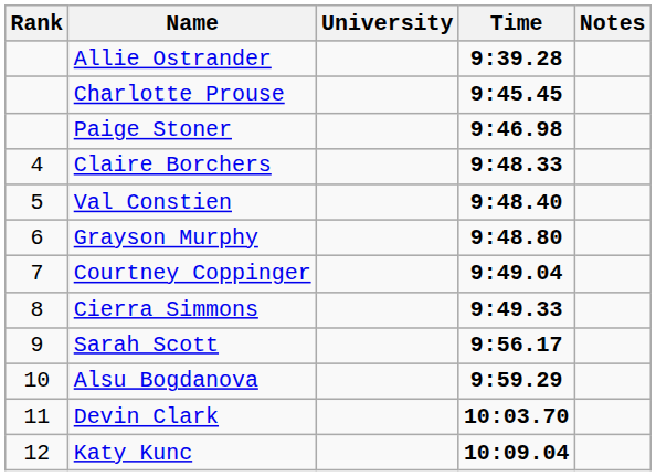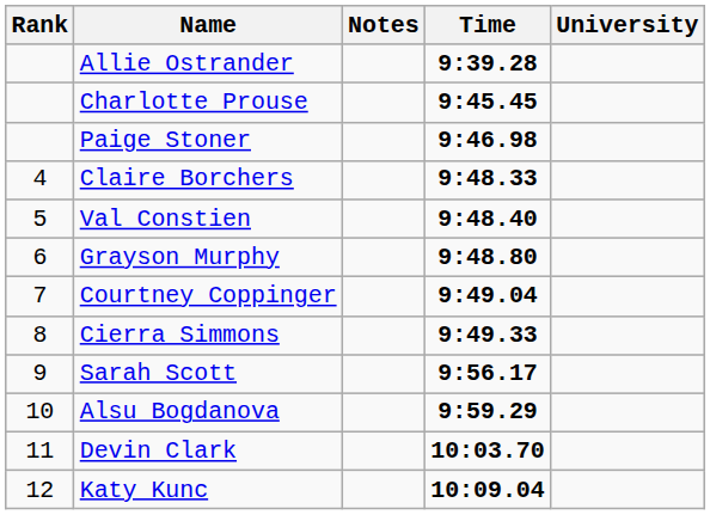 <table class="wikitable sortable" style="text-align:center">
 <tr>
 <th>Rank</th>
 <th>Name</th>
+<th>Notes</th>
+<th>Time</th>
 <th>University</th>
-<th>Time</th>
-<th>Notes</th>
 </tr>
 <tr>
 <td></td>
 <td align=left><a href='#'>Allie Ostrander</a></td>
 <td></td>
 <td><strong>9:39.28</strong></td>
 <td></td>
 </tr>
 <tr>
 <td></td>
 <td align=left> <a href='#'>Charlotte Prouse</a></td>
 <td></td>
 <td><strong>9:45.45</strong></td>
 <td></td>
 </tr>
 <tr>
 <td></td>
 <td align=left><a href='#'>Paige Stoner</a></td>
 <td></td>
 <td><strong>9:46.98</strong></td>
 <td></td>
 </tr>
 <tr>
 <td>4</td>
 <td align=left><a href='#'>Claire Borchers</a></td>
 <td></td>
 <td><strong>9:48.33</strong></td>
 <td></td>
 </tr>
 <tr>
 <td>5</td>
 <td align=left><a href='#'>Val Constien</a></td>
 <td></td>
 <td><strong>9:48.40</strong></td>
 <td></td>
 </tr>
 <tr>
 <td>6</td>
 <td align=left><a href='#'>Grayson Murphy</a></td>
 <td></td>
 <td><strong>9:48.80</strong></td>
 <td></td>
 </tr>
 <tr>
 <td>7</td>
 <td align=left><a href='#'>Courtney Coppinger</a></td>
 <td></td>
 <td><strong>9:49.04</strong></td>
 <td></td>
 </tr>
 <tr>
 <td>8</td>
 <td align=left><a href='#'>Cierra Simmons</a></td>
 <td></td>
 <td><strong>9:49.33</strong></td>
 <td></td>
 </tr>
 <tr>
 <td>9</td>
 <td align=left><a href='#'>Sarah Scott</a></td>
 <td></td>
 <td><strong>9:56.17</strong></td>
 <td></td>
 </tr>
 <tr>
 <td>10</td>
 <td align=left> <a href='#'>Alsu Bogdanova</a></td>
 <td></td>
 <td><strong>9:59.29</strong></td>
 <td></td>
 </tr>
 <tr>
 <td>11</td>
 <td align=left><a href='#'>Devin Clark</a></td>
 <td></td>
 <td><strong>10:03.70</strong></td>
 <td></td>
 </tr>
 <tr>
 <td>12</td>
 <td align=left><a href='#'>Katy Kunc</a></td>
 <td></td>
 <td><strong>10:09.04</strong></td>
 <td></td>
 </tr>
 </table>
